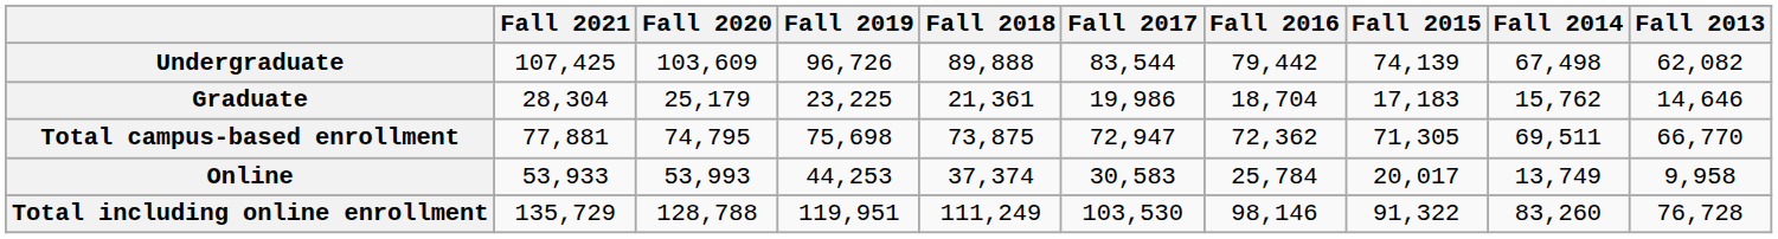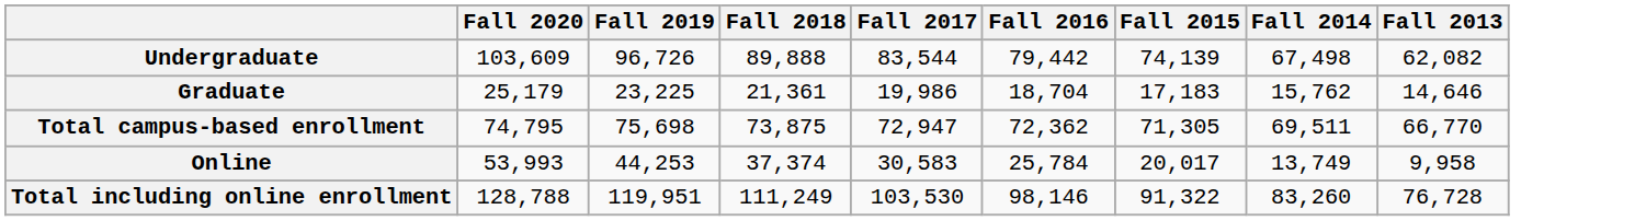 <table style="font-size:85%; text-align:center;" class="wikitable floatright">
 <tr>
 <th></th>
-<th>Fall 2021</th>
 <th>Fall 2020</th>
 <th>Fall 2019</th>
 <th>Fall 2018</th>
 <th>Fall 2017</th>
 <th>Fall 2016</th>
 <th>Fall 2015</th>
 <th>Fall 2014</th>
 <th>Fall 2013</th>
 </tr>
 <tr>
 <th>Undergraduate</th>
-<td>107,425</td>
 <td>103,609</td>
 <td>96,726</td>
 <td>89,888</td>
 <td>83,544</td>
 <td>79,442</td>
 <td>74,139</td>
 <td>67,498</td>
 <td>62,082</td>
 </tr>
 <tr>
 <th>Graduate</th>
-<td>28,304</td>
 <td>25,179</td>
 <td>23,225</td>
 <td>21,361</td>
 <td>19,986</td>
 <td>18,704</td>
 <td>17,183</td>
 <td>15,762</td>
 <td>14,646</td>
 </tr>
 <tr>
 <th>Total campus-based enrollment</th>
-<td>77,881</td>
 <td>74,795</td>
 <td>75,698</td>
 <td>73,875</td>
 <td>72,947</td>
 <td>72,362</td>
 <td>71,305</td>
 <td>69,511</td>
 <td>66,770</td>
 </tr>
 <tr>
 <th>Online</th>
-<td>53,933</td>
 <td>53,993</td>
 <td>44,253</td>
 <td>37,374</td>
 <td>30,583</td>
 <td>25,784</td>
 <td>20,017</td>
 <td>13,749</td>
 <td>9,958</td>
 </tr>
 <tr>
 <th>Total including online enrollment</th>
-<td>135,729</td>
 <td>128,788</td>
 <td>119,951</td>
 <td>111,249</td>
 <td>103,530</td>
 <td>98,146</td>
 <td>91,322</td>
 <td>83,260</td>
 <td>76,728</td>
 </tr>
 </table>
